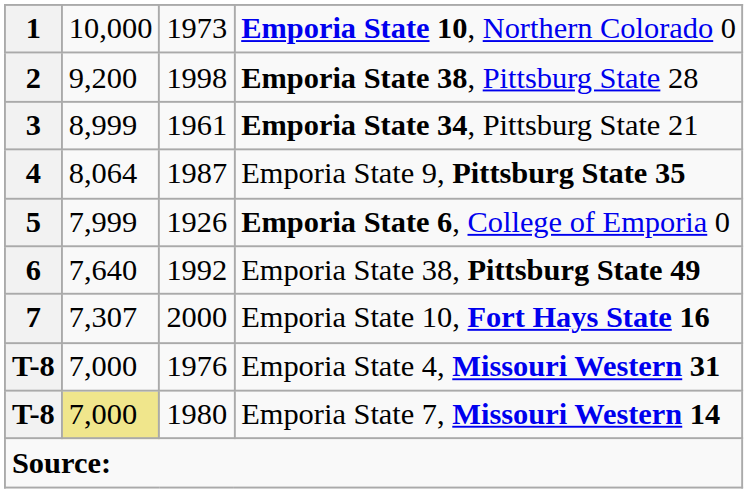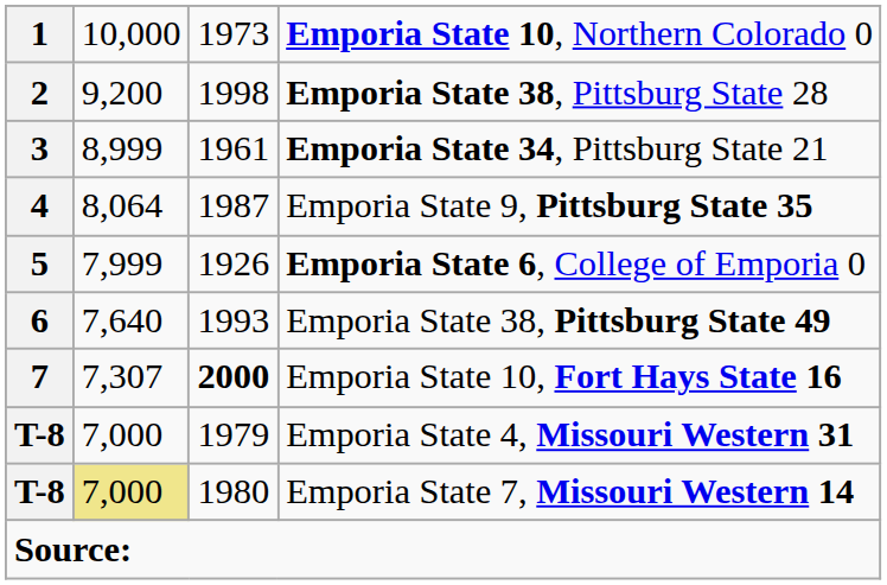 <table class="wikitable">
 <tr>
 <th>1</th>
 <td>10,000</td>
 <td>1973</td>
 <td><strong><a href='#'>Emporia State</a> 10</strong>, <a href='#'>Northern Colorado</a> 0</td>
 </tr>
 <tr>
 <th>2</th>
 <td>9,200</td>
 <td>1998</td>
 <td><strong>Emporia State 38</strong>, <a href='#'>Pittsburg State</a> 28</td>
 </tr>
 <tr>
 <th>3</th>
 <td>8,999</td>
 <td>1961</td>
 <td><strong>Emporia State 34</strong>, Pittsburg State 21</td>
 </tr>
 <tr>
 <th>4</th>
 <td>8,064</td>
 <td>1987</td>
 <td>Emporia State 9, <strong>Pittsburg State 35</strong></td>
 </tr>
 <tr>
 <th>5</th>
 <td>7,999</td>
 <td>1926</td>
 <td><strong>Emporia State 6</strong>, <a href='#'>College of Emporia</a> 0</td>
 </tr>
 <tr>
 <th>6</th>
 <td>7,640</td>
-<td>1992</td>
+<td>1993</td>
 <td>Emporia State 38, <strong>Pittsburg State 49</strong></td>
 </tr>
 <tr>
 <th>7</th>
 <td>7,307</td>
-<td>2000</td>
+<td><strong>2000</strong></td>
 <td>Emporia State 10, <strong><a href='#'>Fort Hays State</a> 16</strong></td>
 </tr>
 <tr>
 <th>T-8</th>
 <td>7,000</td>
-<td>1976</td>
+<td>1979</td>
 <td>Emporia State 4, <strong><a href='#'>Missouri Western</a> 31</strong></td>
 </tr>
 <tr>
 <th>T-8</th>
 <td style="background: khaki;">7,000</td>
 <td>1980</td>
 <td>Emporia State 7, <strong><a href='#'>Missouri Western</a> 14</strong></td>
 </tr>
 <tr text-align="center">
 <td colspan="4"><strong>Source:</strong> </td>
 </tr>
 </table>
